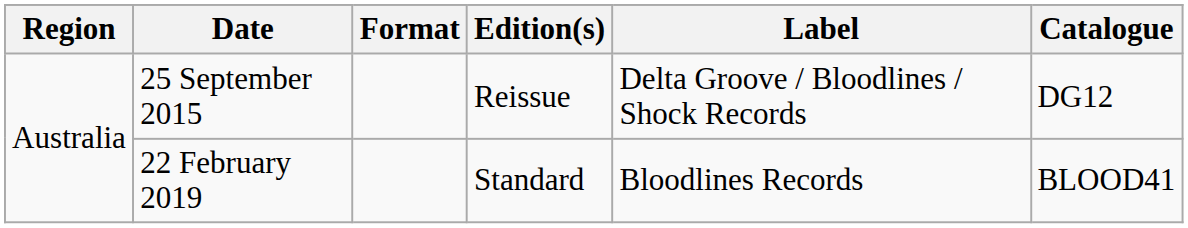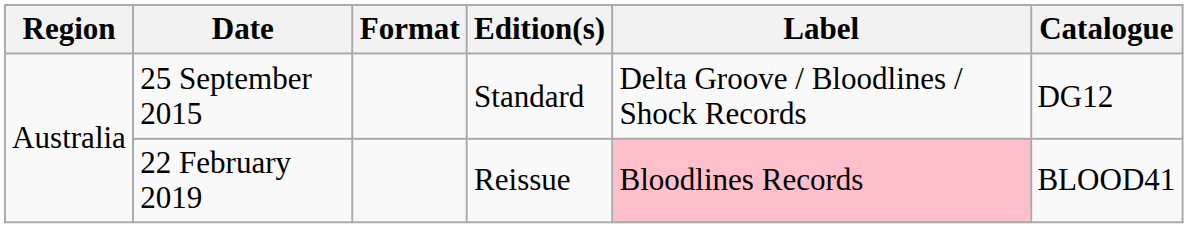 <table class="wikitable plainrowheaders">
 <tr>
 <th scope="col">Region</th>
 <th scope="col">Date</th>
 <th scope="col">Format</th>
 <th scope="col">Edition(s)</th>
 <th scope="col">Label</th>
 <th scope="col">Catalogue</th>
 </tr>
 <tr>
 <td rowspan="2">Australia</td>
 <td>25 September 2015</td>
 <td></td>
-<td>Reissue</td>
+<td>Standard</td>
 <td>Delta Groove / Bloodlines / Shock Records</td>
 <td>DG12</td>
 </tr>
 <tr>
 <td>22 February 2019</td>
 <td></td>
-<td>Standard</td>
-<td>Bloodlines Records</td>
+<td>Reissue</td>
+<td style="background: pink;">Bloodlines Records</td>
 <td>BLOOD41</td>
 </tr>
 </table>
